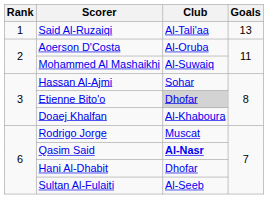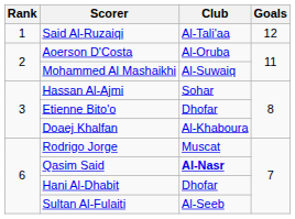 <table class="wikitable" style="text-align:center">
 <tr>
 <th>Rank</th>
 <th>Scorer</th>
 <th>Club</th>
 <th>Goals</th>
 </tr>
 <tr>
 <td rowspan="1">1</td>
 <td align="left"> <a href='#'>Said Al-Ruzaiqi</a></td>
 <td align="left"><a href='#'>Al-Tali'aa</a></td>
-<td rowspan="1">13</td>
+<td rowspan="1">12</td>
 </tr>
 <tr>
 <td rowspan="2">2</td>
 <td align="left"> <a href='#'>Aoerson D'Costa</a></td>
 <td align="left"><a href='#'>Al-Oruba</a></td>
 <td rowspan="2">11</td>
 </tr>
 <tr>
 <td align="left"> <a href='#'>Mohammed Al Mashaikhi</a></td>
 <td align="left"><a href='#'>Al-Suwaiq</a></td>
 </tr>
 <tr>
 <td rowspan="3">3</td>
 <td align="left"> <a href='#'>Hassan Al-Ajmi</a></td>
 <td align="left"><a href='#'>Sohar</a></td>
 <td rowspan="3">8</td>
 </tr>
 <tr>
 <td align="left"> <a href='#'>Etienne Bito'o</a></td>
-<td align="left" style="background: lightgrey;"><a href='#'>Dhofar</a></td>
+<td align="left"><a href='#'>Dhofar</a></td>
 </tr>
 <tr>
 <td align="left"> <a href='#'>Doaej Khalfan</a></td>
 <td align="left"><a href='#'>Al-Khaboura</a></td>
 </tr>
 <tr>
 <td rowspan="4">6</td>
 <td align="left"> <a href='#'>Rodrigo Jorge</a></td>
 <td align="left"><a href='#'>Muscat</a></td>
 <td rowspan="4">7</td>
 </tr>
 <tr>
 <td align="left"> <a href='#'>Qasim Said</a></td>
 <td align="left"><strong><a href='#'>Al-Nasr</a></strong></td>
 </tr>
 <tr>
 <td align="left"> <a href='#'>Hani Al-Dhabit</a></td>
 <td align="left"><a href='#'>Dhofar</a></td>
 </tr>
 <tr>
 <td align="left"> <a href='#'>Sultan Al-Fulaiti</a></td>
 <td align="left"><a href='#'>Al-Seeb</a></td>
 </tr>
 </table>
